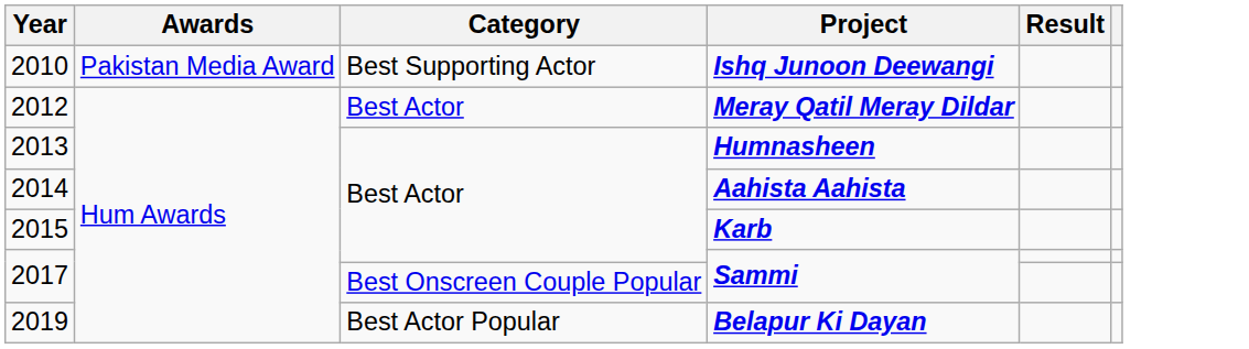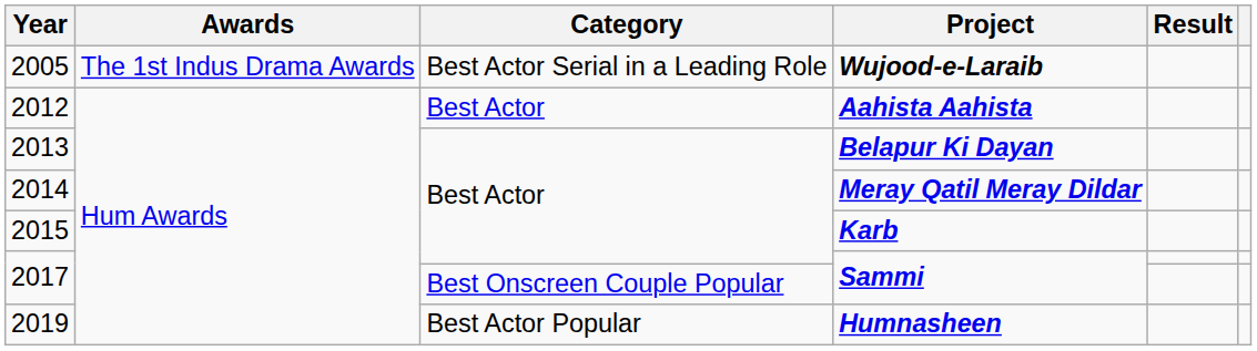 <table class="wikitable sortable">
 <tr>
 <th>Year</th>
 <th>Awards</th>
 <th>Category</th>
 <th>Project</th>
 <th>Result</th>
 <th class="unsortable"></th>
 </tr>
 <tr>
-<td>2010</td>
-<td><a href='#'>Pakistan Media Award</a></td>
-<td>Best Supporting Actor</td>
-<td><strong><em><a href='#'>Ishq Junoon Deewangi</a></em></strong></td>
+<td>2005</td>
+<td><a href='#'>The 1st Indus Drama Awards</a></td>
+<td>Best Actor Serial in a Leading Role</td>
+<td><strong><em>Wujood-e-Laraib</em></strong></td>
 <td></td>
 <td></td>
 </tr>
 <tr>
 <td>2012</td>
 <td rowspan=7><a href='#'>Hum Awards</a></td>
 <td><a href='#'>Best Actor</a></td>
-<td><strong><em><a href='#'>Meray Qatil Meray Dildar</a></em></strong></td>
+<td><strong><em><a href='#'>Aahista Aahista</a></em></strong></td>
 <td></td>
 <td></td>
 </tr>
 <tr>
 <td>2013</td>
 <td rowspan=4>Best Actor</td>
-<td><strong><em><a href='#'>Humnasheen</a></em></strong></td>
+<td><strong><em><a href='#'>Belapur Ki Dayan</a></em></strong></td>
 <td></td>
 <td></td>
 </tr>
 <tr>
 <td>2014</td>
-<td><strong><em><a href='#'>Aahista Aahista</a></em></strong></td>
+<td><strong><em><a href='#'>Meray Qatil Meray Dildar</a></em></strong></td>
 <td></td>
 <td></td>
 </tr>
 <tr>
 <td>2015</td>
 <td><strong><em><a href='#'>Karb</a></em></strong></td>
 <td></td>
 <td></td>
 </tr>
 <tr>
 <td rowspan="2">2017</td>
 <td rowspan="2"><a href='#'><strong><em>Sammi</em></strong></a></td>
 <td></td>
 <td></td>
 </tr>
 <tr>
 <td><a href='#'>Best Onscreen Couple Popular</a></td>
 <td></td>
 <td></td>
 </tr>
 <tr>
 <td>2019</td>
 <td>Best Actor Popular</td>
-<td><strong><em><a href='#'>Belapur Ki Dayan</a></em></strong></td>
+<td><strong><em><a href='#'>Humnasheen</a></em></strong></td>
 <td></td>
 <td></td>
 </tr>
 </table>
